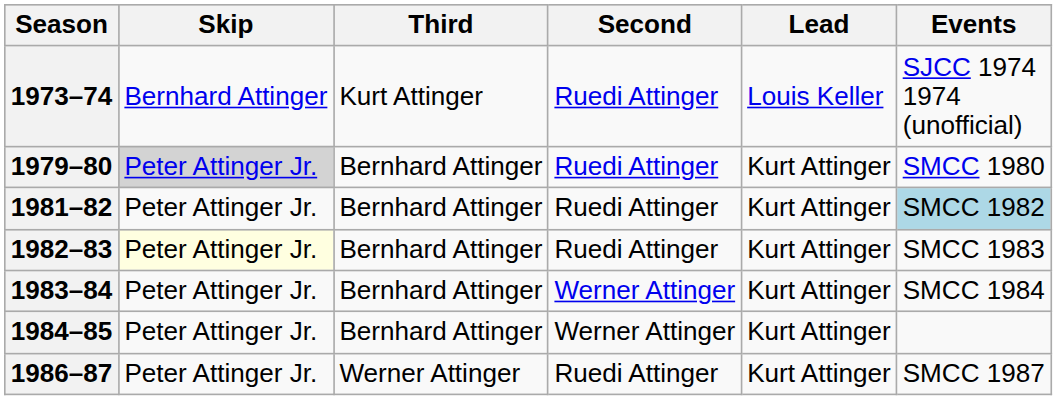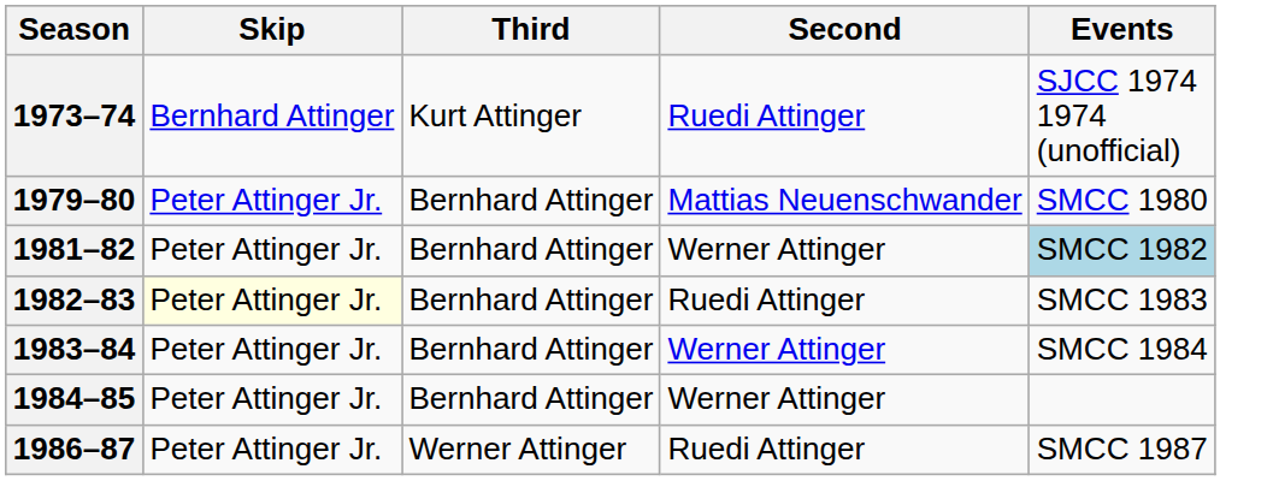 <table class="wikitable">
 <tr>
 <th scope="col">Season</th>
 <th scope="col">Skip</th>
 <th scope="col">Third</th>
 <th scope="col">Second</th>
-<th scope="col">Lead</th>
 <th scope="col">Events</th>
 </tr>
 <tr>
 <th scope="row">1973–74</th>
 <td><a href='#'>Bernhard Attinger</a></td>
 <td>Kurt Attinger</td>
 <td><a href='#'>Ruedi Attinger</a></td>
-<td><a href='#'>Louis Keller</a></td>
 <td><a href='#'>SJCC</a> 1974 <br> 1974 <br>(unofficial)</td>
 </tr>
 <tr>
 <th scope="row">1979–80</th>
-<td style="background: lightgrey;"><a href='#'>Peter Attinger Jr.</a></td>
+<td><a href='#'>Peter Attinger Jr.</a></td>
 <td>Bernhard Attinger</td>
-<td><a href='#'>Ruedi Attinger</a></td>
-<td>Kurt Attinger</td>
+<td><a href='#'>Mattias Neuenschwander</a></td>
 <td><a href='#'>SMCC</a> 1980 </td>
 </tr>
 <tr>
 <th scope="row">1981–82</th>
 <td>Peter Attinger Jr.</td>
 <td>Bernhard Attinger</td>
-<td>Ruedi Attinger</td>
-<td>Kurt Attinger</td>
+<td>Werner Attinger</td>
 <td style="background: lightblue;">SMCC 1982 </td>
 </tr>
 <tr>
 <th scope="row">1982–83</th>
 <td style="background: lightyellow;">Peter Attinger Jr.</td>
 <td>Bernhard Attinger</td>
 <td>Ruedi Attinger</td>
-<td>Kurt Attinger</td>
 <td>SMCC 1983 </td>
 </tr>
 <tr>
 <th scope="row">1983–84</th>
 <td>Peter Attinger Jr.</td>
 <td>Bernhard Attinger</td>
 <td><a href='#'>Werner Attinger</a></td>
-<td>Kurt Attinger</td>
 <td>SMCC 1984 <br> </td>
 </tr>
 <tr>
 <th scope="row">1984–85</th>
 <td>Peter Attinger Jr.</td>
 <td>Bernhard Attinger</td>
 <td>Werner Attinger</td>
-<td>Kurt Attinger</td>
 <td> </td>
 </tr>
 <tr>
 <th scope="row">1986–87</th>
 <td>Peter Attinger Jr.</td>
 <td>Werner Attinger</td>
 <td>Ruedi Attinger</td>
-<td>Kurt Attinger</td>
 <td>SMCC 1987 </td>
 </tr>
 </table>
